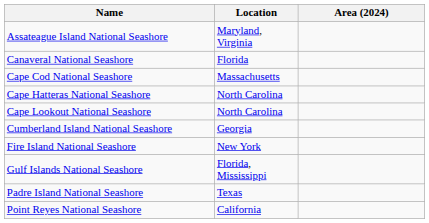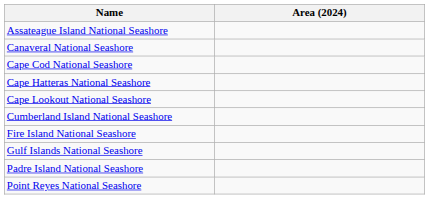 <table class="sortable wikitable" style="width:70%">
 <tr>
 <th style="width:50%;">Name</th>
-<th style="width:20%;">Location</th>
 <th>Area (2024)</th>
 </tr>
 <tr>
 <td><a href='#'>Assateague Island National Seashore</a></td>
-<td><a href='#'>Maryland</a>, <a href='#'>Virginia</a></td>
 <td></td>
 </tr>
 <tr>
 <td><a href='#'>Canaveral National Seashore</a></td>
-<td><a href='#'>Florida</a></td>
 <td></td>
 </tr>
 <tr>
 <td><a href='#'>Cape Cod National Seashore</a></td>
-<td><a href='#'>Massachusetts</a></td>
 <td></td>
 </tr>
 <tr>
 <td><a href='#'>Cape Hatteras National Seashore</a></td>
-<td><a href='#'>North Carolina</a></td>
 <td></td>
 </tr>
 <tr>
 <td><a href='#'>Cape Lookout National Seashore</a></td>
-<td><a href='#'>North Carolina</a></td>
 <td></td>
 </tr>
 <tr>
 <td><a href='#'>Cumberland Island National Seashore</a></td>
-<td><a href='#'>Georgia</a></td>
 <td></td>
 </tr>
 <tr>
 <td><a href='#'>Fire Island National Seashore</a></td>
-<td><a href='#'>New York</a></td>
 <td></td>
 </tr>
 <tr>
 <td><a href='#'>Gulf Islands National Seashore</a></td>
-<td><a href='#'>Florida</a>, <a href='#'>Mississippi</a></td>
 <td></td>
 </tr>
 <tr>
 <td><a href='#'>Padre Island National Seashore</a></td>
-<td><a href='#'>Texas</a></td>
 <td></td>
 </tr>
 <tr>
 <td><a href='#'>Point Reyes National Seashore</a></td>
-<td><a href='#'>California</a></td>
 <td></td>
 </tr>
 </table>
